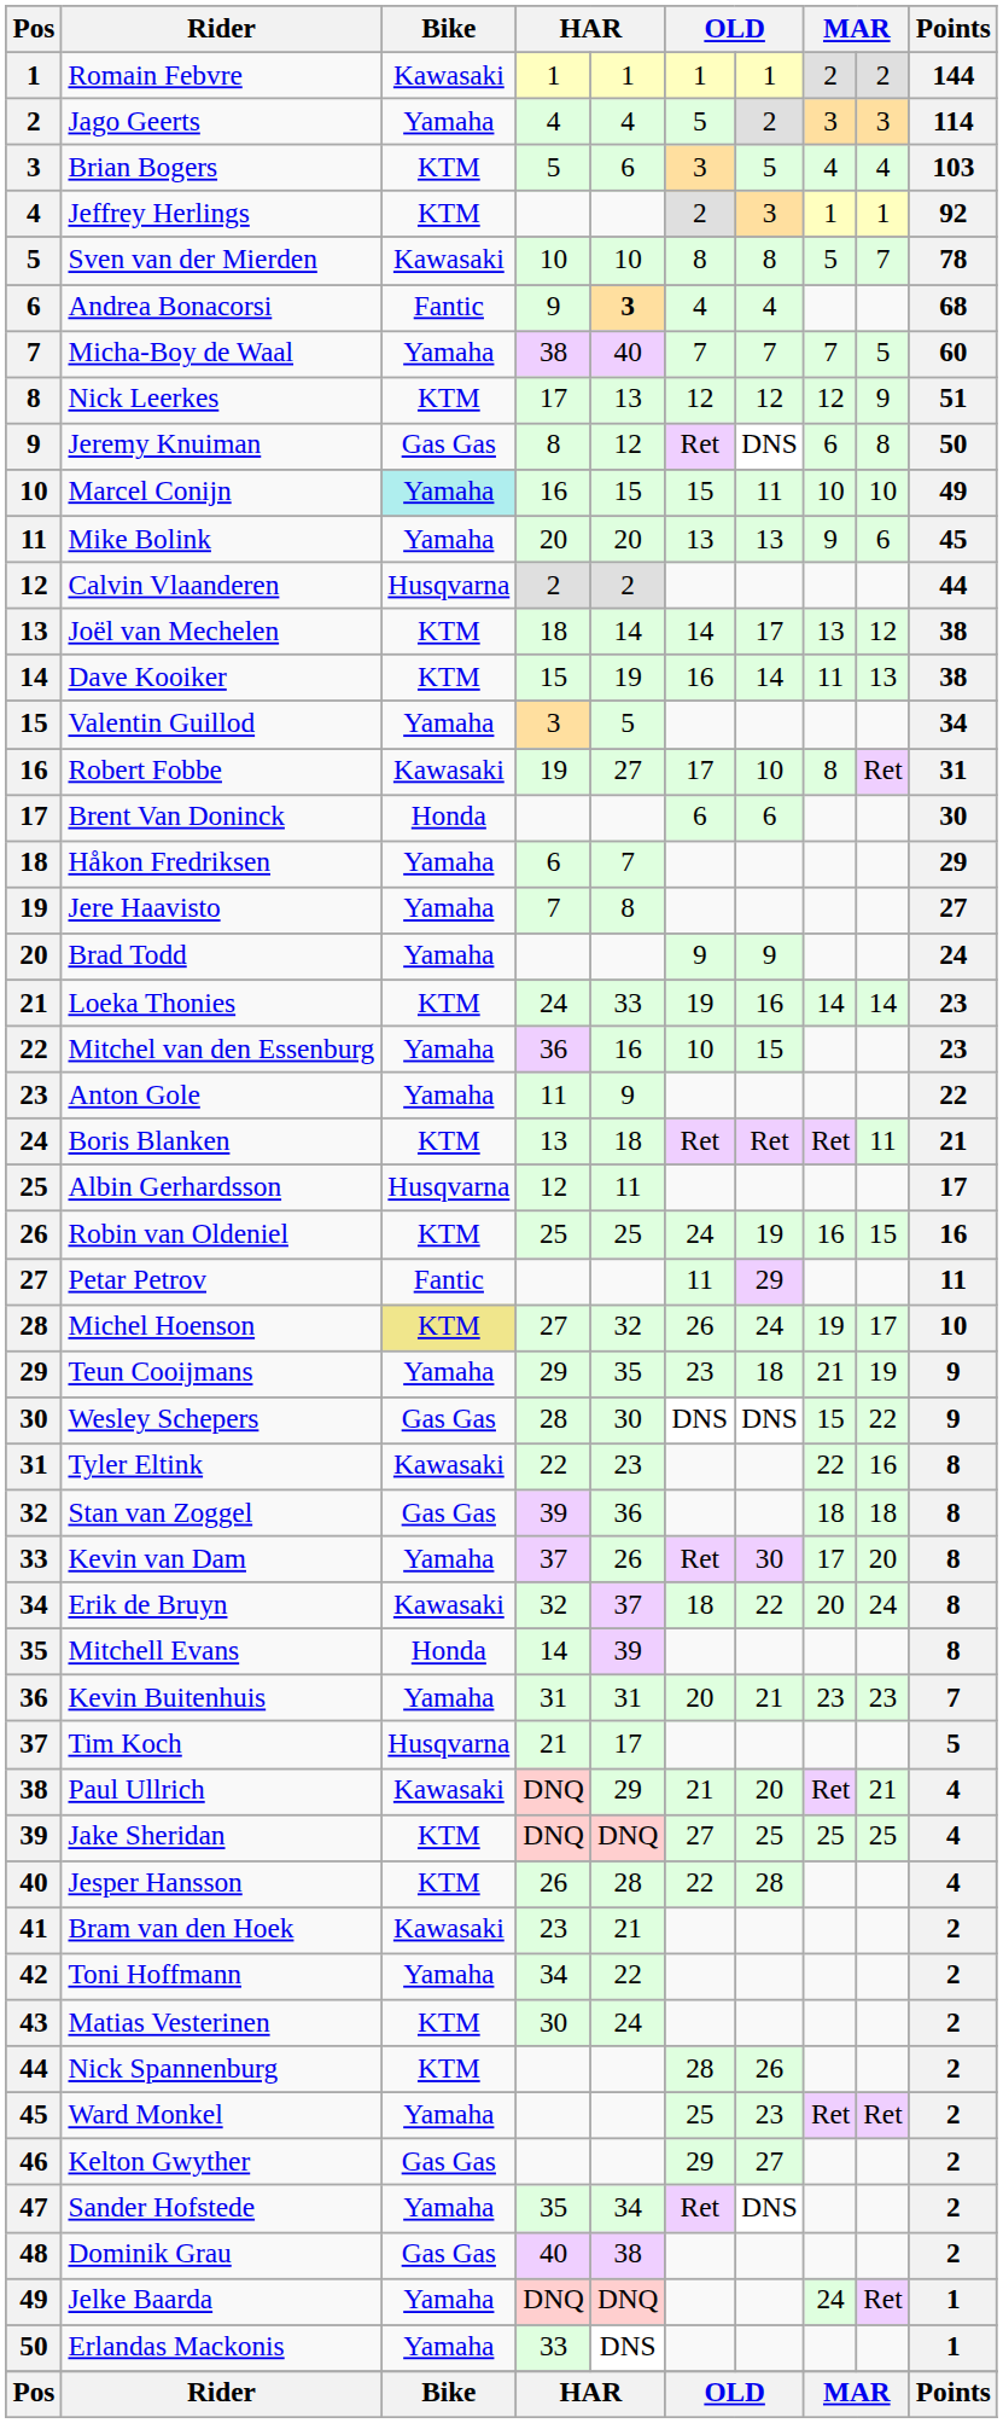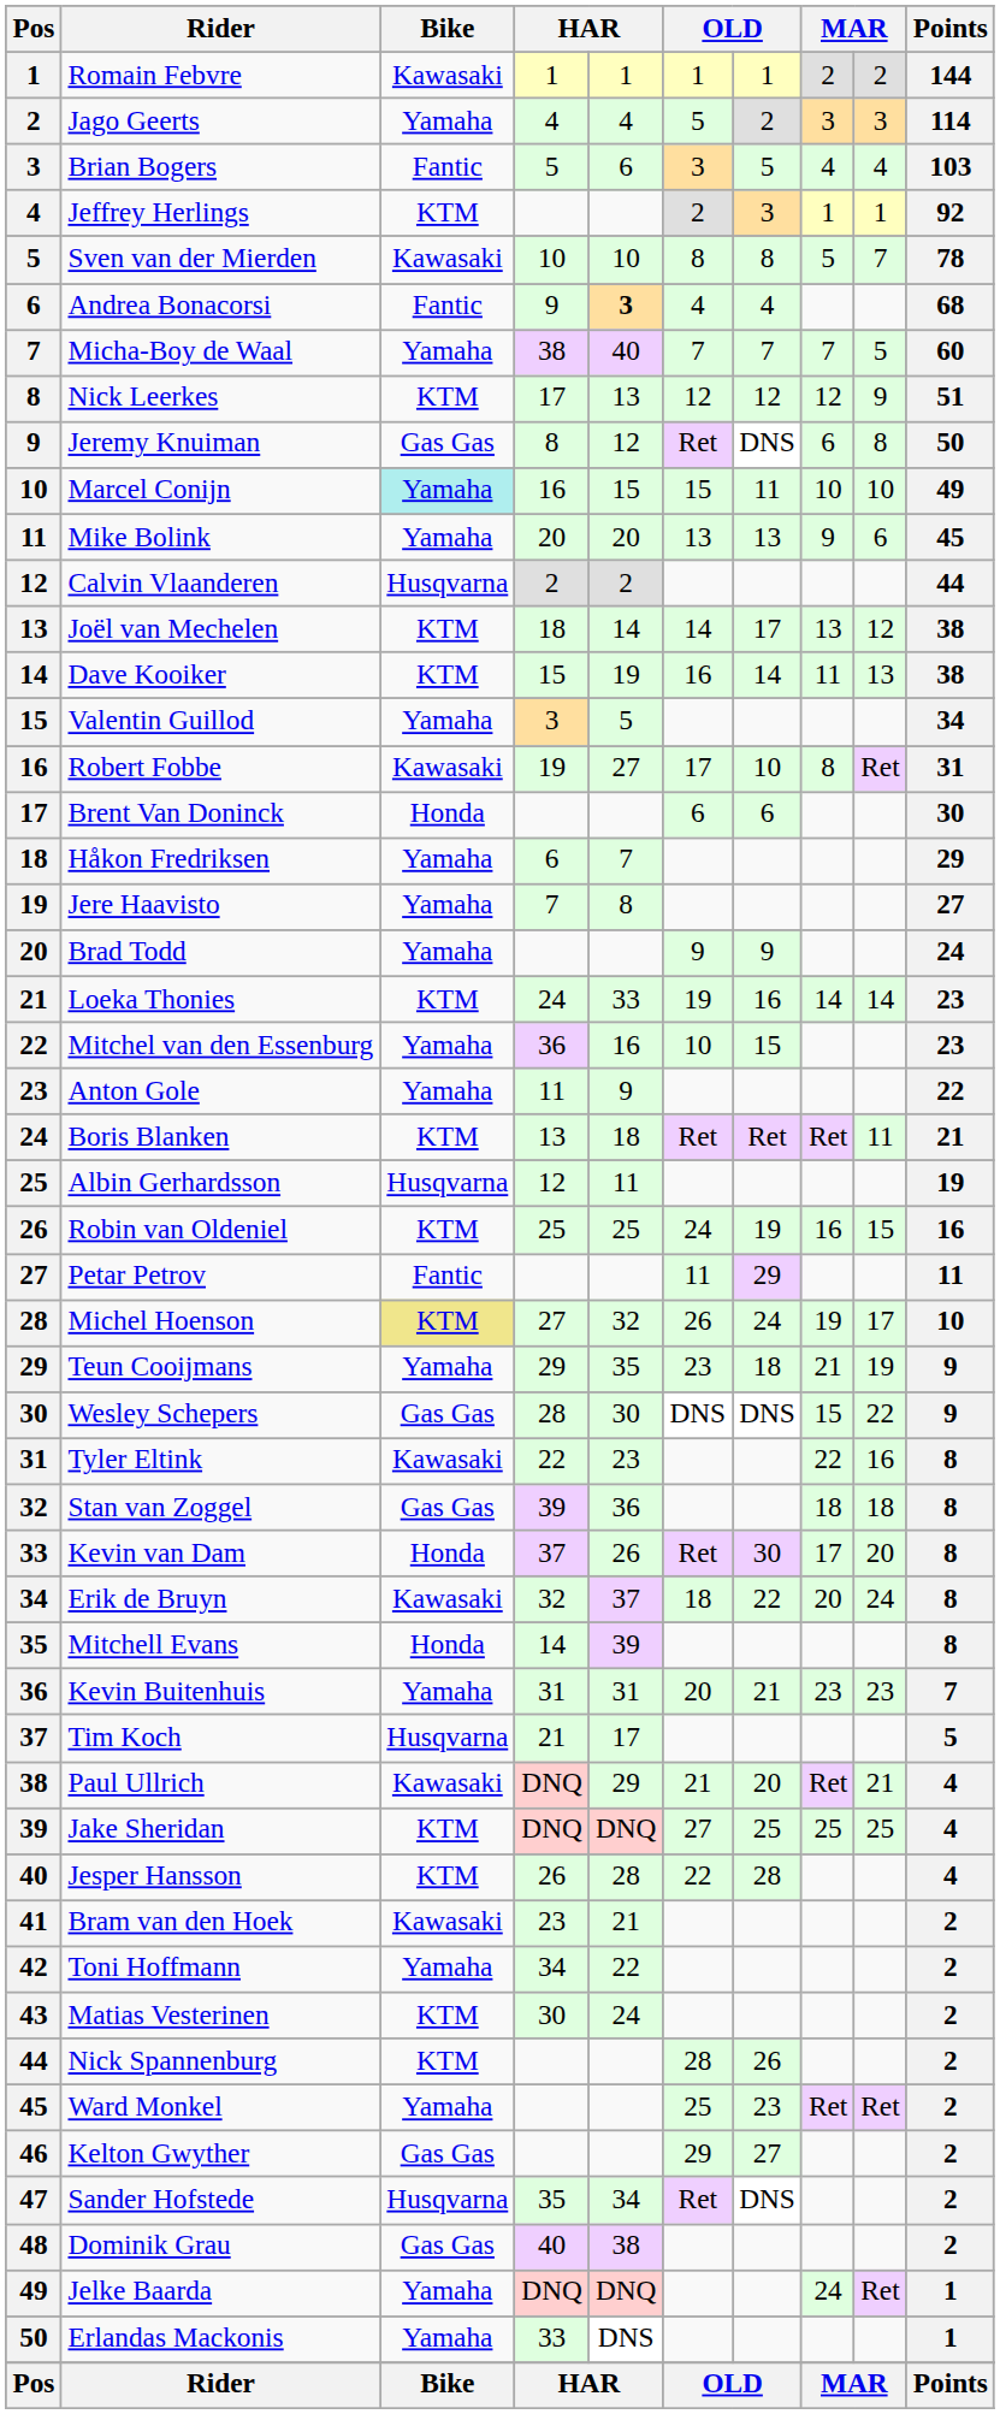 <table class="wikitable" style="font-size: 80%; text-align:center">
 <tr valign="top">
 <th valign="middle">Pos</th>
 <th valign="middle">Rider</th>
 <th valign="middle">Bike</th>
 <th colspan=2>HAR<br></th>
 <th colspan=2><a href='#'>OLD</a><br></th>
 <th colspan=2><a href='#'>MAR</a><br></th>
 <th valign="middle">Points</th>
 </tr>
 <tr>
 <th>1</th>
 <td align=left> <a href='#'>Romain Febvre</a></td>
 <td><a href='#'>Kawasaki</a></td>
 <td style="background:#ffffbf;">1</td>
 <td style="background:#ffffbf;">1</td>
 <td style="background:#ffffbf;">1</td>
 <td style="background:#ffffbf;">1</td>
 <td style="background:#dfdfdf;">2</td>
 <td style="background:#dfdfdf;">2</td>
 <th>144</th>
 </tr>
 <tr>
 <th>2</th>
 <td align=left> <a href='#'>Jago Geerts</a></td>
 <td><a href='#'>Yamaha</a></td>
 <td style="background:#dfffdf;">4</td>
 <td style="background:#dfffdf;">4</td>
 <td style="background:#dfffdf;">5</td>
 <td style="background:#dfdfdf;">2</td>
 <td style="background:#ffdf9f;">3</td>
 <td style="background:#ffdf9f;">3</td>
 <th>114</th>
 </tr>
 <tr>
 <th>3</th>
 <td align=left> <a href='#'>Brian Bogers</a></td>
-<td><a href='#'>KTM</a></td>
+<td><a href='#'>Fantic</a></td>
 <td style="background:#dfffdf;">5</td>
 <td style="background:#dfffdf;">6</td>
 <td style="background:#ffdf9f;">3</td>
 <td style="background:#dfffdf;">5</td>
 <td style="background:#dfffdf;">4</td>
 <td style="background:#dfffdf;">4</td>
 <th>103</th>
 </tr>
 <tr>
 <th>4</th>
 <td align=left> <a href='#'>Jeffrey Herlings</a></td>
 <td><a href='#'>KTM</a></td>
 <td></td>
 <td></td>
 <td style="background:#dfdfdf;">2</td>
 <td style="background:#ffdf9f;">3</td>
 <td style="background:#ffffbf;">1</td>
 <td style="background:#ffffbf;">1</td>
 <th>92</th>
 </tr>
 <tr>
 <th>5</th>
 <td align=left> <a href='#'>Sven van der Mierden</a></td>
 <td><a href='#'>Kawasaki</a></td>
 <td style="background:#dfffdf;">10</td>
 <td style="background:#dfffdf;">10</td>
 <td style="background:#dfffdf;">8</td>
 <td style="background:#dfffdf;">8</td>
 <td style="background:#dfffdf;">5</td>
 <td style="background:#dfffdf;">7</td>
 <th>78</th>
 </tr>
 <tr>
 <th>6</th>
 <td align=left> <a href='#'>Andrea Bonacorsi</a></td>
 <td><a href='#'>Fantic</a></td>
 <td style="background:#dfffdf;">9</td>
 <td style="background:#ffdf9f;"><strong>3</strong></td>
 <td style="background:#dfffdf;">4</td>
 <td style="background:#dfffdf;">4</td>
 <td></td>
 <td></td>
 <th>68</th>
 </tr>
 <tr>
 <th>7</th>
 <td align=left> <a href='#'>Micha-Boy de Waal</a></td>
 <td><a href='#'>Yamaha</a></td>
 <td style="background:#efcfff;">38</td>
 <td style="background:#efcfff;">40</td>
 <td style="background:#dfffdf;">7</td>
 <td style="background:#dfffdf;">7</td>
 <td style="background:#dfffdf;">7</td>
 <td style="background:#dfffdf;">5</td>
 <th>60</th>
 </tr>
 <tr>
 <th>8</th>
 <td align=left> <a href='#'>Nick Leerkes</a></td>
 <td><a href='#'>KTM</a></td>
 <td style="background:#dfffdf;">17</td>
 <td style="background:#dfffdf;">13</td>
 <td style="background:#dfffdf;">12</td>
 <td style="background:#dfffdf;">12</td>
 <td style="background:#dfffdf;">12</td>
 <td style="background:#dfffdf;">9</td>
 <th>51</th>
 </tr>
 <tr>
 <th>9</th>
 <td align=left> <a href='#'>Jeremy Knuiman</a></td>
 <td><a href='#'>Gas Gas</a></td>
 <td style="background:#dfffdf;">8</td>
 <td style="background:#dfffdf;">12</td>
 <td style="background:#efcfff;">Ret</td>
 <td style="background:#ffffff;">DNS</td>
 <td style="background:#dfffdf;">6</td>
 <td style="background:#dfffdf;">8</td>
 <th>50</th>
 </tr>
 <tr>
 <th>10</th>
 <td align=left> <a href='#'>Marcel Conijn</a></td>
 <td style="background: paleturquoise;"><a href='#'>Yamaha</a></td>
 <td style="background:#dfffdf;">16</td>
 <td style="background:#dfffdf;">15</td>
 <td style="background:#dfffdf;">15</td>
 <td style="background:#dfffdf;">11</td>
 <td style="background:#dfffdf;">10</td>
 <td style="background:#dfffdf;">10</td>
 <th>49</th>
 </tr>
 <tr>
 <th>11</th>
 <td align=left> <a href='#'>Mike Bolink</a></td>
 <td><a href='#'>Yamaha</a></td>
 <td style="background:#dfffdf;">20</td>
 <td style="background:#dfffdf;">20</td>
 <td style="background:#dfffdf;">13</td>
 <td style="background:#dfffdf;">13</td>
 <td style="background:#dfffdf;">9</td>
 <td style="background:#dfffdf;">6</td>
 <th>45</th>
 </tr>
 <tr>
 <th>12</th>
 <td align=left> <a href='#'>Calvin Vlaanderen</a></td>
 <td><a href='#'>Husqvarna</a></td>
 <td style="background:#dfdfdf;">2</td>
 <td style="background:#dfdfdf;">2</td>
 <td></td>
 <td></td>
 <td></td>
 <td></td>
 <th>44</th>
 </tr>
 <tr>
 <th>13</th>
 <td align=left> <a href='#'>Joël van Mechelen</a></td>
 <td><a href='#'>KTM</a></td>
 <td style="background:#dfffdf;">18</td>
 <td style="background:#dfffdf;">14</td>
 <td style="background:#dfffdf;">14</td>
 <td style="background:#dfffdf;">17</td>
 <td style="background:#dfffdf;">13</td>
 <td style="background:#dfffdf;">12</td>
 <th>38</th>
 </tr>
 <tr>
 <th>14</th>
 <td align=left> <a href='#'>Dave Kooiker</a></td>
 <td><a href='#'>KTM</a></td>
 <td style="background:#dfffdf;">15</td>
 <td style="background:#dfffdf;">19</td>
 <td style="background:#dfffdf;">16</td>
 <td style="background:#dfffdf;">14</td>
 <td style="background:#dfffdf;">11</td>
 <td style="background:#dfffdf;">13</td>
 <th>38</th>
 </tr>
 <tr>
 <th>15</th>
 <td align=left> <a href='#'>Valentin Guillod</a></td>
 <td><a href='#'>Yamaha</a></td>
 <td style="background:#ffdf9f;">3</td>
 <td style="background:#dfffdf;">5</td>
 <td></td>
 <td></td>
 <td></td>
 <td></td>
 <th>34</th>
 </tr>
 <tr>
 <th>16</th>
 <td align=left> <a href='#'>Robert Fobbe</a></td>
 <td><a href='#'>Kawasaki</a></td>
 <td style="background:#dfffdf;">19</td>
 <td style="background:#dfffdf;">27</td>
 <td style="background:#dfffdf;">17</td>
 <td style="background:#dfffdf;">10</td>
 <td style="background:#dfffdf;">8</td>
 <td style="background:#efcfff;">Ret</td>
 <th>31</th>
 </tr>
 <tr>
 <th>17</th>
 <td align=left> <a href='#'>Brent Van Doninck</a></td>
 <td><a href='#'>Honda</a></td>
 <td></td>
 <td></td>
 <td style="background:#dfffdf;">6</td>
 <td style="background:#dfffdf;">6</td>
 <td></td>
 <td></td>
 <th>30</th>
 </tr>
 <tr>
 <th>18</th>
 <td align=left> <a href='#'>Håkon Fredriksen</a></td>
 <td><a href='#'>Yamaha</a></td>
 <td style="background:#dfffdf;">6</td>
 <td style="background:#dfffdf;">7</td>
 <td></td>
 <td></td>
 <td></td>
 <td></td>
 <th>29</th>
 </tr>
 <tr>
 <th>19</th>
 <td align=left> <a href='#'>Jere Haavisto</a></td>
 <td><a href='#'>Yamaha</a></td>
 <td style="background:#dfffdf;">7</td>
 <td style="background:#dfffdf;">8</td>
 <td></td>
 <td></td>
 <td></td>
 <td></td>
 <th>27</th>
 </tr>
 <tr>
 <th>20</th>
 <td align=left> <a href='#'>Brad Todd</a></td>
 <td><a href='#'>Yamaha</a></td>
 <td></td>
 <td></td>
 <td style="background:#dfffdf;">9</td>
 <td style="background:#dfffdf;">9</td>
 <td></td>
 <td></td>
 <th>24</th>
 </tr>
 <tr>
 <th>21</th>
 <td align=left> <a href='#'>Loeka Thonies</a></td>
 <td><a href='#'>KTM</a></td>
 <td style="background:#dfffdf;">24</td>
 <td style="background:#dfffdf;">33</td>
 <td style="background:#dfffdf;">19</td>
 <td style="background:#dfffdf;">16</td>
 <td style="background:#dfffdf;">14</td>
 <td style="background:#dfffdf;">14</td>
 <th>23</th>
 </tr>
 <tr>
 <th>22</th>
 <td align=left> <a href='#'>Mitchel van den Essenburg</a></td>
 <td><a href='#'>Yamaha</a></td>
 <td style="background:#efcfff;">36</td>
 <td style="background:#dfffdf;">16</td>
 <td style="background:#dfffdf;">10</td>
 <td style="background:#dfffdf;">15</td>
 <td></td>
 <td></td>
 <th>23</th>
 </tr>
 <tr>
 <th>23</th>
 <td align=left> <a href='#'>Anton Gole</a></td>
 <td><a href='#'>Yamaha</a></td>
 <td style="background:#dfffdf;">11</td>
 <td style="background:#dfffdf;">9</td>
 <td></td>
 <td></td>
 <td></td>
 <td></td>
 <th>22</th>
 </tr>
 <tr>
 <th>24</th>
 <td align=left> <a href='#'>Boris Blanken</a></td>
 <td><a href='#'>KTM</a></td>
 <td style="background:#dfffdf;">13</td>
 <td style="background:#dfffdf;">18</td>
 <td style="background:#efcfff;">Ret</td>
 <td style="background:#efcfff;">Ret</td>
 <td style="background:#efcfff;">Ret</td>
 <td style="background:#dfffdf;">11</td>
 <th>21</th>
 </tr>
 <tr>
 <th>25</th>
 <td align=left> <a href='#'>Albin Gerhardsson</a></td>
 <td><a href='#'>Husqvarna</a></td>
 <td style="background:#dfffdf;">12</td>
 <td style="background:#dfffdf;">11</td>
 <td></td>
 <td></td>
 <td></td>
 <td></td>
-<th>17</th>
+<th>19</th>
 </tr>
 <tr>
 <th>26</th>
 <td align=left> <a href='#'>Robin van Oldeniel</a></td>
 <td><a href='#'>KTM</a></td>
 <td style="background:#dfffdf;">25</td>
 <td style="background:#dfffdf;">25</td>
 <td style="background:#dfffdf;">24</td>
 <td style="background:#dfffdf;">19</td>
 <td style="background:#dfffdf;">16</td>
 <td style="background:#dfffdf;">15</td>
 <th>16</th>
 </tr>
 <tr>
 <th>27</th>
 <td align=left> <a href='#'>Petar Petrov</a></td>
 <td><a href='#'>Fantic</a></td>
 <td></td>
 <td></td>
 <td style="background:#dfffdf;">11</td>
 <td style="background:#efcfff;">29</td>
 <td></td>
 <td></td>
 <th>11</th>
 </tr>
 <tr>
 <th>28</th>
 <td align=left> <a href='#'>Michel Hoenson</a></td>
 <td style="background: khaki;"><a href='#'>KTM</a></td>
 <td style="background:#dfffdf;">27</td>
 <td style="background:#dfffdf;">32</td>
 <td style="background:#dfffdf;">26</td>
 <td style="background:#dfffdf;">24</td>
 <td style="background:#dfffdf;">19</td>
 <td style="background:#dfffdf;">17</td>
 <th>10</th>
 </tr>
 <tr>
 <th>29</th>
 <td align=left> <a href='#'>Teun Cooijmans</a></td>
 <td><a href='#'>Yamaha</a></td>
 <td style="background:#dfffdf;">29</td>
 <td style="background:#dfffdf;">35</td>
 <td style="background:#dfffdf;">23</td>
 <td style="background:#dfffdf;">18</td>
 <td style="background:#dfffdf;">21</td>
 <td style="background:#dfffdf;">19</td>
 <th>9</th>
 </tr>
 <tr>
 <th>30</th>
 <td align=left> <a href='#'>Wesley Schepers</a></td>
 <td><a href='#'>Gas Gas</a></td>
 <td style="background:#dfffdf;">28</td>
 <td style="background:#dfffdf;">30</td>
 <td style="background:#ffffff;">DNS</td>
 <td style="background:#ffffff;">DNS</td>
 <td style="background:#dfffdf;">15</td>
 <td style="background:#dfffdf;">22</td>
 <th>9</th>
 </tr>
 <tr>
 <th>31</th>
 <td align=left> <a href='#'>Tyler Eltink</a></td>
 <td><a href='#'>Kawasaki</a></td>
 <td style="background:#dfffdf;">22</td>
 <td style="background:#dfffdf;">23</td>
 <td></td>
 <td></td>
 <td style="background:#dfffdf;">22</td>
 <td style="background:#dfffdf;">16</td>
 <th>8</th>
 </tr>
 <tr>
 <th>32</th>
 <td align=left> <a href='#'>Stan van Zoggel</a></td>
 <td><a href='#'>Gas Gas</a></td>
 <td style="background:#efcfff;">39</td>
 <td style="background:#dfffdf;">36</td>
 <td></td>
 <td></td>
 <td style="background:#dfffdf;">18</td>
 <td style="background:#dfffdf;">18</td>
 <th>8</th>
 </tr>
 <tr>
 <th>33</th>
 <td align=left> <a href='#'>Kevin van Dam</a></td>
-<td><a href='#'>Yamaha</a></td>
+<td><a href='#'>Honda</a></td>
 <td style="background:#efcfff;">37</td>
 <td style="background:#dfffdf;">26</td>
 <td style="background:#efcfff;">Ret</td>
 <td style="background:#efcfff;">30</td>
 <td style="background:#dfffdf;">17</td>
 <td style="background:#dfffdf;">20</td>
 <th>8</th>
 </tr>
 <tr>
 <th>34</th>
 <td align=left> <a href='#'>Erik de Bruyn</a></td>
 <td><a href='#'>Kawasaki</a></td>
 <td style="background:#dfffdf;">32</td>
 <td style="background:#efcfff;">37</td>
 <td style="background:#dfffdf;">18</td>
 <td style="background:#dfffdf;">22</td>
 <td style="background:#dfffdf;">20</td>
 <td style="background:#dfffdf;">24</td>
 <th>8</th>
 </tr>
 <tr>
 <th>35</th>
 <td align=left> <a href='#'>Mitchell Evans</a></td>
 <td><a href='#'>Honda</a></td>
 <td style="background:#dfffdf;">14</td>
 <td style="background:#efcfff;">39</td>
 <td></td>
 <td></td>
 <td></td>
 <td></td>
 <th>8</th>
 </tr>
 <tr>
 <th>36</th>
 <td align=left> <a href='#'>Kevin Buitenhuis</a></td>
 <td><a href='#'>Yamaha</a></td>
 <td style="background:#dfffdf;">31</td>
 <td style="background:#dfffdf;">31</td>
 <td style="background:#dfffdf;">20</td>
 <td style="background:#dfffdf;">21</td>
 <td style="background:#dfffdf;">23</td>
 <td style="background:#dfffdf;">23</td>
 <th>7</th>
 </tr>
 <tr>
 <th>37</th>
 <td align=left> <a href='#'>Tim Koch</a></td>
 <td><a href='#'>Husqvarna</a></td>
 <td style="background:#dfffdf;">21</td>
 <td style="background:#dfffdf;">17</td>
 <td></td>
 <td></td>
 <td></td>
 <td></td>
 <th>5</th>
 </tr>
 <tr>
 <th>38</th>
 <td align=left> <a href='#'>Paul Ullrich</a></td>
 <td><a href='#'>Kawasaki</a></td>
 <td style="background:#ffcfcf;">DNQ</td>
 <td style="background:#dfffdf;">29</td>
 <td style="background:#dfffdf;">21</td>
 <td style="background:#dfffdf;">20</td>
 <td style="background:#efcfff;">Ret</td>
 <td style="background:#dfffdf;">21</td>
 <th>4</th>
 </tr>
 <tr>
 <th>39</th>
 <td align=left> <a href='#'>Jake Sheridan</a></td>
 <td><a href='#'>KTM</a></td>
 <td style="background:#ffcfcf;">DNQ</td>
 <td style="background:#ffcfcf;">DNQ</td>
 <td style="background:#dfffdf;">27</td>
 <td style="background:#dfffdf;">25</td>
 <td style="background:#dfffdf;">25</td>
 <td style="background:#dfffdf;">25</td>
 <th>4</th>
 </tr>
 <tr>
 <th>40</th>
 <td align=left> <a href='#'>Jesper Hansson</a></td>
 <td><a href='#'>KTM</a></td>
 <td style="background:#dfffdf;">26</td>
 <td style="background:#dfffdf;">28</td>
 <td style="background:#dfffdf;">22</td>
 <td style="background:#dfffdf;">28</td>
 <td></td>
 <td></td>
 <th>4</th>
 </tr>
 <tr>
 <th>41</th>
 <td align=left> <a href='#'>Bram van den Hoek</a></td>
 <td><a href='#'>Kawasaki</a></td>
 <td style="background:#dfffdf;">23</td>
 <td style="background:#dfffdf;">21</td>
 <td></td>
 <td></td>
 <td></td>
 <td></td>
 <th>2</th>
 </tr>
 <tr>
 <th>42</th>
 <td align=left> <a href='#'>Toni Hoffmann</a></td>
 <td><a href='#'>Yamaha</a></td>
 <td style="background:#dfffdf;">34</td>
 <td style="background:#dfffdf;">22</td>
 <td></td>
 <td></td>
 <td></td>
 <td></td>
 <th>2</th>
 </tr>
 <tr>
 <th>43</th>
 <td align=left> <a href='#'>Matias Vesterinen</a></td>
 <td><a href='#'>KTM</a></td>
 <td style="background:#dfffdf;">30</td>
 <td style="background:#dfffdf;">24</td>
 <td></td>
 <td></td>
 <td></td>
 <td></td>
 <th>2</th>
 </tr>
 <tr>
 <th>44</th>
 <td align=left> <a href='#'>Nick Spannenburg</a></td>
 <td><a href='#'>KTM</a></td>
 <td></td>
 <td></td>
 <td style="background:#dfffdf;">28</td>
 <td style="background:#dfffdf;">26</td>
 <td></td>
 <td></td>
 <th>2</th>
 </tr>
 <tr>
 <th>45</th>
 <td align=left> <a href='#'>Ward Monkel</a></td>
 <td><a href='#'>Yamaha</a></td>
 <td></td>
 <td></td>
 <td style="background:#dfffdf;">25</td>
 <td style="background:#dfffdf;">23</td>
 <td style="background:#efcfff;">Ret</td>
 <td style="background:#efcfff;">Ret</td>
 <th>2</th>
 </tr>
 <tr>
 <th>46</th>
 <td align=left> <a href='#'>Kelton Gwyther</a></td>
 <td><a href='#'>Gas Gas</a></td>
 <td></td>
 <td></td>
 <td style="background:#dfffdf;">29</td>
 <td style="background:#dfffdf;">27</td>
 <td></td>
 <td></td>
 <th>2</th>
 </tr>
 <tr>
 <th>47</th>
 <td align=left> <a href='#'>Sander Hofstede</a></td>
-<td><a href='#'>Yamaha</a></td>
+<td><a href='#'>Husqvarna</a></td>
 <td style="background:#dfffdf;">35</td>
 <td style="background:#dfffdf;">34</td>
 <td style="background:#efcfff;">Ret</td>
 <td style="background:#ffffff;">DNS</td>
 <td></td>
 <td></td>
 <th>2</th>
 </tr>
 <tr>
 <th>48</th>
 <td align=left> <a href='#'>Dominik Grau</a></td>
 <td><a href='#'>Gas Gas</a></td>
 <td style="background:#efcfff;">40</td>
 <td style="background:#efcfff;">38</td>
 <td></td>
 <td></td>
 <td></td>
 <td></td>
 <th>2</th>
 </tr>
 <tr>
 <th>49</th>
 <td align=left> <a href='#'>Jelke Baarda</a></td>
 <td><a href='#'>Yamaha</a></td>
 <td style="background:#ffcfcf;">DNQ</td>
 <td style="background:#ffcfcf;">DNQ</td>
 <td></td>
 <td></td>
 <td style="background:#dfffdf;">24</td>
 <td style="background:#efcfff;">Ret</td>
 <th>1</th>
 </tr>
 <tr>
 <th>50</th>
 <td align=left> <a href='#'>Erlandas Mackonis</a></td>
 <td><a href='#'>Yamaha</a></td>
 <td style="background:#dfffdf;">33</td>
 <td style="background:#ffffff;">DNS</td>
 <td></td>
 <td></td>
 <td></td>
 <td></td>
 <th>1</th>
 </tr>
 <tr>
 </tr>
 <tr valign="top">
 <th valign="middle">Pos</th>
 <th valign="middle">Rider</th>
 <th valign="middle">Bike</th>
 <th colspan=2>HAR<br></th>
 <th colspan=2><a href='#'>OLD</a><br></th>
 <th colspan=2><a href='#'>MAR</a><br></th>
 <th valign="middle">Points</th>
 </tr>
 <tr>
 </tr>
 </table>
